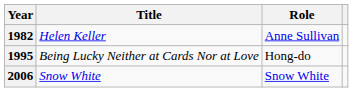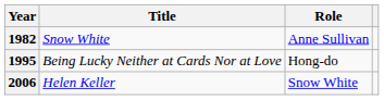 <table class="wikitable plainrowheaders sortable">
 <tr>
 <th scope="col">Year</th>
 <th scope="col">Title</th>
 <th scope="col">Role</th>
 <th scope="col" class="unsortable"></th>
 </tr>
 <tr>
 <th scope="row">1982</th>
-<td><em><a href='#'>Helen Keller</a></em></td>
+<td><em><a href='#'>Snow White</a></em></td>
 <td><a href='#'>Anne Sullivan</a></td>
 <td style="text-align:center"></td>
 </tr>
 <tr>
 <th scope="row">1995</th>
 <td><em>Being Lucky Neither at Cards Nor at Love</em></td>
 <td>Hong-do</td>
 <td style="text-align:center"></td>
 </tr>
 <tr>
 <th scope="row">2006</th>
-<td><em><a href='#'>Snow White</a></em></td>
+<td><em><a href='#'>Helen Keller</a></em></td>
 <td><a href='#'>Snow White</a></td>
 <td style="text-align:center"></td>
 </tr>
 </table>
